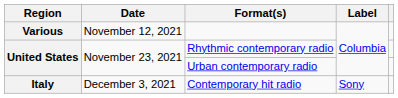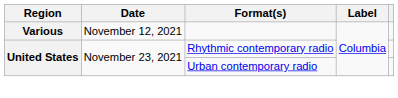 <table class="wikitable plainrowheaders">
 <tr>
 <th scope="col">Region</th>
 <th scope="col">Date</th>
 <th scope="col">Format(s)</th>
 <th scope="col">Label</th>
 <th scope="col"></th>
 </tr>
 <tr>
 <th scope="row">Various</th>
 <td>November 12, 2021</td>
 <td></td>
 <td rowspan="3"><a href='#'>Columbia</a></td>
 <td align="center"></td>
 </tr>
 <tr>
 <th scope="row" rowspan="2">United States</th>
 <td rowspan="2">November 23, 2021</td>
 <td><a href='#'>Rhythmic contemporary radio</a></td>
 <td align="center"></td>
 </tr>
 <tr>
 <td><a href='#'>Urban contemporary radio</a></td>
 <td align="center"></td>
 </tr>
-<tr>
-<th scope="row">Italy</th>
-<td>December 3, 2021</td>
-<td><a href='#'>Contemporary hit radio</a></td>
-<td><a href='#'>Sony</a></td>
-<td align="center"></td>
-</tr>
 </table>
